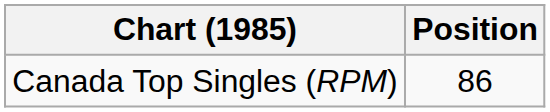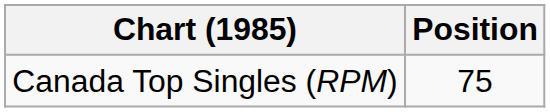 <table class="wikitable">
 <tr>
 <th>Chart (1985)</th>
 <th>Position</th>
 </tr>
 <tr>
 <td>Canada Top Singles (<em>RPM</em>)</td>
-<td align="center">86</td>
+<td align="center">75</td>
 </tr>
 </table>
